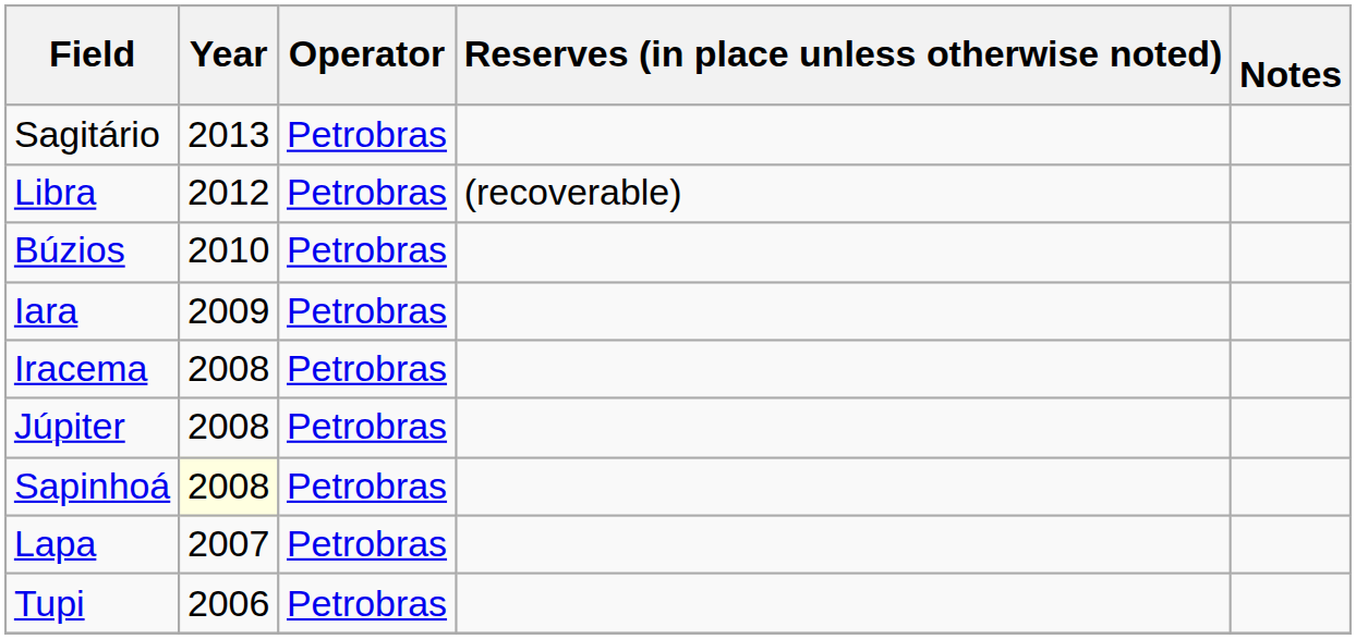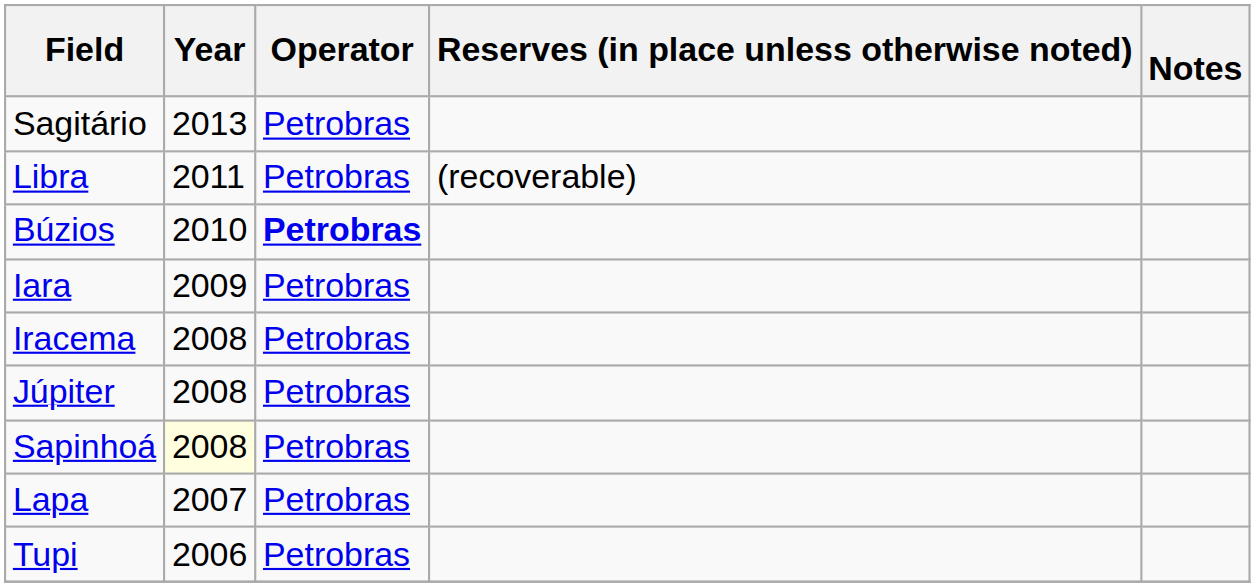 <table class="wikitable sortable mw-collapsible">
 <tr>
 <th>Field</th>
 <th>Year</th>
 <th>Operator</th>
 <th>Reserves (in place unless otherwise noted)</th>
 <th class=unsortable><br>Notes</th>
 </tr>
 <tr>
 <td>Sagitário</td>
 <td>2013</td>
 <td><a href='#'>Petrobras</a></td>
 <td></td>
 <td></td>
 </tr>
 <tr>
 <td><a href='#'>Libra</a></td>
-<td>2012</td>
+<td>2011</td>
 <td><a href='#'>Petrobras</a></td>
 <td> (recoverable)</td>
 <td></td>
 </tr>
 <tr>
 <td><a href='#'>Búzios</a></td>
 <td>2010</td>
-<td><a href='#'>Petrobras</a></td>
+<td><strong><a href='#'>Petrobras</a></strong></td>
 <td></td>
 <td></td>
 </tr>
 <tr>
 <td><a href='#'>Iara</a></td>
 <td>2009</td>
 <td><a href='#'>Petrobras</a></td>
 <td></td>
 <td></td>
 </tr>
 <tr>
 <td><a href='#'>Iracema</a></td>
 <td>2008</td>
 <td><a href='#'>Petrobras</a></td>
 <td></td>
 <td></td>
 </tr>
 <tr>
 <td><a href='#'>Júpiter</a></td>
 <td>2008</td>
 <td><a href='#'>Petrobras</a></td>
 <td><br></td>
 <td></td>
 </tr>
 <tr>
 <td><a href='#'>Sapinhoá</a></td>
 <td style="background: lightyellow;">2008</td>
 <td><a href='#'>Petrobras</a></td>
 <td></td>
 <td></td>
 </tr>
 <tr>
 <td><a href='#'>Lapa</a></td>
 <td>2007</td>
 <td><a href='#'>Petrobras</a></td>
 <td></td>
 <td></td>
 </tr>
 <tr>
 <td><a href='#'>Tupi</a></td>
 <td>2006</td>
 <td><a href='#'>Petrobras</a></td>
 <td></td>
 <td></td>
 </tr>
 <tr>
 </tr>
 </table>
